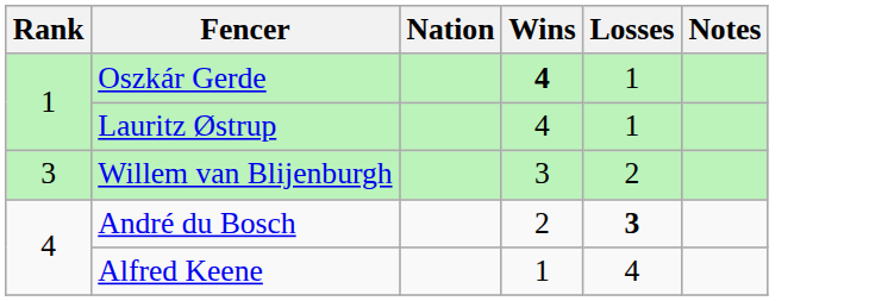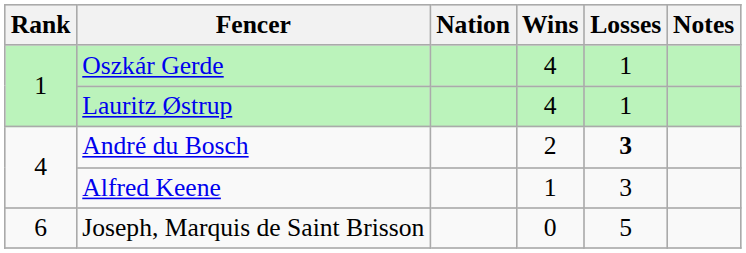 <table class="wikitable sortable" style="text-align:center">
 <tr>
 <th>Rank</th>
 <th>Fencer</th>
 <th>Nation</th>
 <th>Wins</th>
 <th>Losses</th>
 <th>Notes</th>
 </tr>
 <tr bgcolor=bbf3bb>
 <td rowspan=2>1</td>
 <td align=left><a href='#'>Oszkár Gerde</a></td>
 <td align=left></td>
-<td><strong>4</strong></td>
+<td>4</td>
 <td>1</td>
 <td></td>
 </tr>
 <tr bgcolor=bbf3bb>
 <td align=left><a href='#'>Lauritz Østrup</a></td>
 <td align=left></td>
 <td>4</td>
 <td>1</td>
-<td></td>
-</tr>
-<tr bgcolor=bbf3bb>
-<td>3</td>
-<td align=left><a href='#'>Willem van Blijenburgh</a></td>
-<td align=left></td>
-<td>3</td>
-<td>2</td>
 <td></td>
 </tr>
 <tr>
 <td rowspan=2>4</td>
 <td align=left><a href='#'>André du Bosch</a></td>
 <td align=left></td>
 <td>2</td>
 <td><strong>3</strong></td>
 <td></td>
 </tr>
 <tr>
 <td align=left><a href='#'>Alfred Keene</a></td>
 <td align=left></td>
 <td>1</td>
-<td>4</td>
+<td>3</td>
+<td></td>
+</tr>
+<tr>
+<td>6</td>
+<td align=left>Joseph, Marquis de Saint Brisson</td>
+<td align=left></td>
+<td>0</td>
+<td>5</td>
 <td></td>
 </tr>
 </table>
